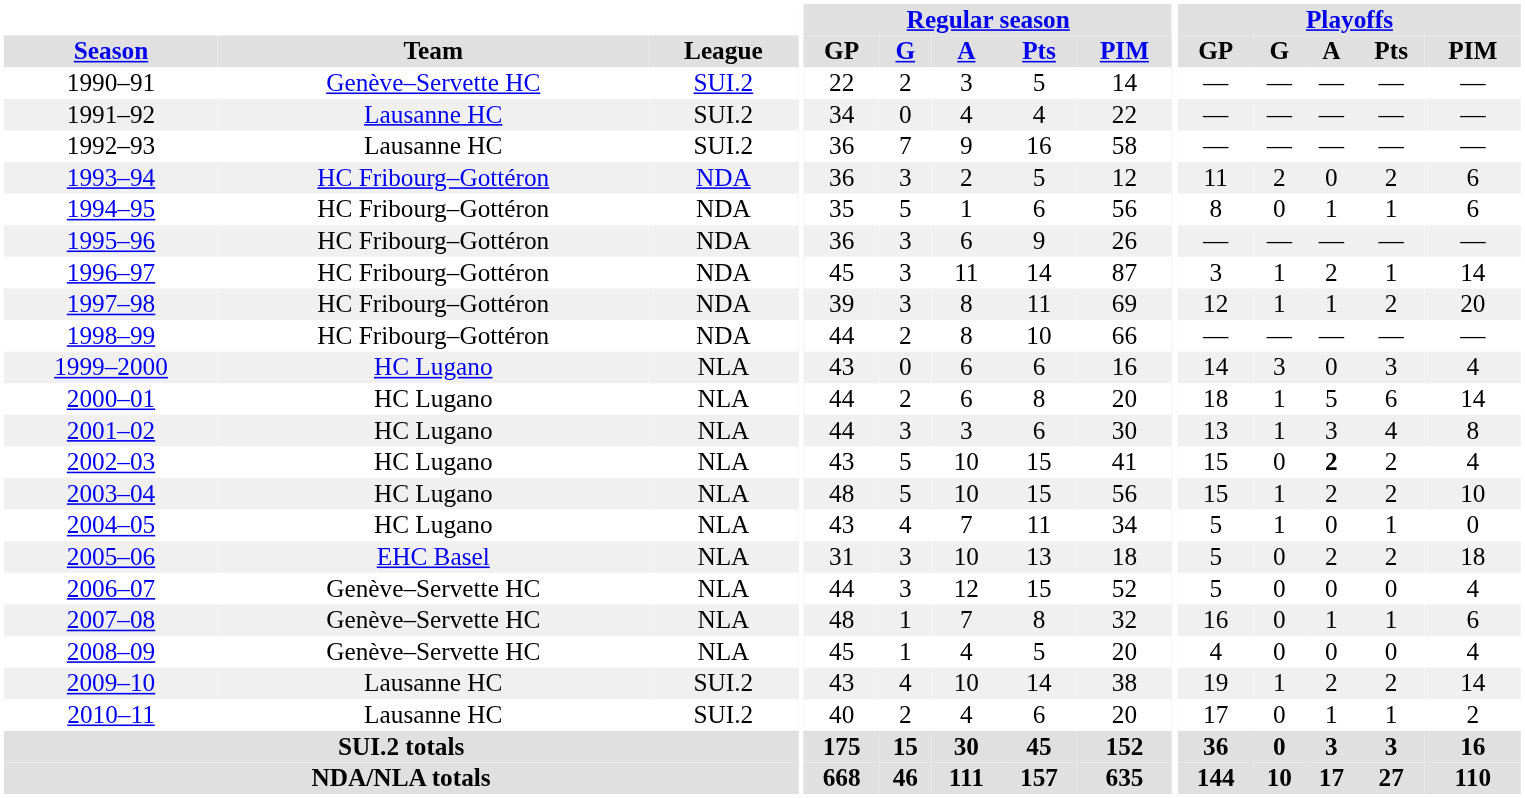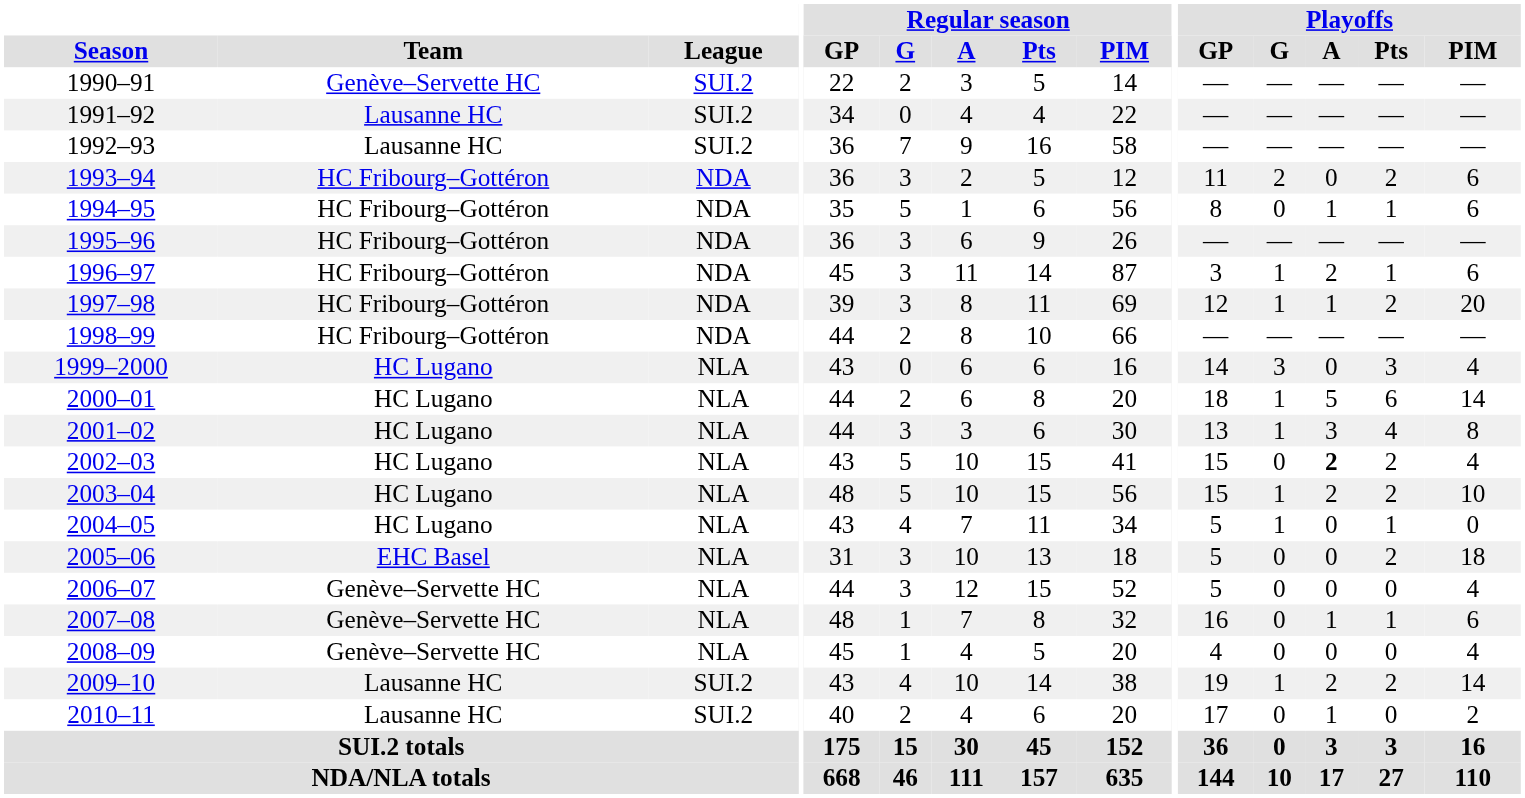 <table border="0" cellpadding="1" cellspacing="0" style="text-align:center; width:60em">
 <tr bgcolor="#e0e0e0">
 <th colspan="3" bgcolor="#ffffff"></th>
 <th rowspan="99" bgcolor="#ffffff"></th>
 <th colspan="5"><a href='#'>Regular season</a></th>
 <th rowspan="99" bgcolor="#ffffff"></th>
 <th colspan="5"><a href='#'>Playoffs</a></th>
 </tr>
 <tr bgcolor="#e0e0e0">
 <th><a href='#'>Season</a></th>
 <th>Team</th>
 <th>League</th>
 <th>GP</th>
 <th><a href='#'>G</a></th>
 <th><a href='#'>A</a></th>
 <th><a href='#'>Pts</a></th>
 <th><a href='#'>PIM</a></th>
 <th>GP</th>
 <th>G</th>
 <th>A</th>
 <th>Pts</th>
 <th>PIM</th>
 </tr>
 <tr>
 <td>1990–91</td>
 <td><a href='#'>Genève–Servette HC</a></td>
 <td><a href='#'>SUI.2</a></td>
 <td>22</td>
 <td>2</td>
 <td>3</td>
 <td>5</td>
 <td>14</td>
 <td>—</td>
 <td>—</td>
 <td>—</td>
 <td>—</td>
 <td>—</td>
 </tr>
 <tr bgcolor="#f0f0f0">
 <td>1991–92</td>
 <td><a href='#'>Lausanne HC</a></td>
 <td>SUI.2</td>
 <td>34</td>
 <td>0</td>
 <td>4</td>
 <td>4</td>
 <td>22</td>
 <td>—</td>
 <td>—</td>
 <td>—</td>
 <td>—</td>
 <td>—</td>
 </tr>
 <tr>
 <td>1992–93</td>
 <td>Lausanne HC</td>
 <td>SUI.2</td>
 <td>36</td>
 <td>7</td>
 <td>9</td>
 <td>16</td>
 <td>58</td>
 <td>—</td>
 <td>—</td>
 <td>—</td>
 <td>—</td>
 <td>—</td>
 </tr>
 <tr bgcolor="#f0f0f0">
 <td><a href='#'>1993–94</a></td>
 <td><a href='#'>HC Fribourg–Gottéron</a></td>
 <td><a href='#'>NDA</a></td>
 <td>36</td>
 <td>3</td>
 <td>2</td>
 <td>5</td>
 <td>12</td>
 <td>11</td>
 <td>2</td>
 <td>0</td>
 <td>2</td>
 <td>6</td>
 </tr>
 <tr>
 <td><a href='#'>1994–95</a></td>
 <td>HC Fribourg–Gottéron</td>
 <td>NDA</td>
 <td>35</td>
 <td>5</td>
 <td>1</td>
 <td>6</td>
 <td>56</td>
 <td>8</td>
 <td>0</td>
 <td>1</td>
 <td>1</td>
 <td>6</td>
 </tr>
 <tr bgcolor="#f0f0f0">
 <td><a href='#'>1995–96</a></td>
 <td>HC Fribourg–Gottéron</td>
 <td>NDA</td>
 <td>36</td>
 <td>3</td>
 <td>6</td>
 <td>9</td>
 <td>26</td>
 <td>—</td>
 <td>—</td>
 <td>—</td>
 <td>—</td>
 <td>—</td>
 </tr>
 <tr>
 <td><a href='#'>1996–97</a></td>
 <td>HC Fribourg–Gottéron</td>
 <td>NDA</td>
 <td>45</td>
 <td>3</td>
 <td>11</td>
 <td>14</td>
 <td>87</td>
 <td>3</td>
 <td>1</td>
 <td>2</td>
 <td>1</td>
-<td>14</td>
+<td>6</td>
 </tr>
 <tr bgcolor="#f0f0f0">
 <td><a href='#'>1997–98</a></td>
 <td>HC Fribourg–Gottéron</td>
 <td>NDA</td>
 <td>39</td>
 <td>3</td>
 <td>8</td>
 <td>11</td>
 <td>69</td>
 <td>12</td>
 <td>1</td>
 <td>1</td>
 <td>2</td>
 <td>20</td>
 </tr>
 <tr>
 <td><a href='#'>1998–99</a></td>
 <td>HC Fribourg–Gottéron</td>
 <td>NDA</td>
 <td>44</td>
 <td>2</td>
 <td>8</td>
 <td>10</td>
 <td>66</td>
 <td>—</td>
 <td>—</td>
 <td>—</td>
 <td>—</td>
 <td>—</td>
 </tr>
 <tr bgcolor="#f0f0f0">
 <td><a href='#'>1999–2000</a></td>
 <td><a href='#'>HC Lugano</a></td>
 <td>NLA</td>
 <td>43</td>
 <td>0</td>
 <td>6</td>
 <td>6</td>
 <td>16</td>
 <td>14</td>
 <td>3</td>
 <td>0</td>
 <td>3</td>
 <td>4</td>
 </tr>
 <tr>
 <td><a href='#'>2000–01</a></td>
 <td>HC Lugano</td>
 <td>NLA</td>
 <td>44</td>
 <td>2</td>
 <td>6</td>
 <td>8</td>
 <td>20</td>
 <td>18</td>
 <td>1</td>
 <td>5</td>
 <td>6</td>
 <td>14</td>
 </tr>
 <tr bgcolor="#f0f0f0">
 <td><a href='#'>2001–02</a></td>
 <td>HC Lugano</td>
 <td>NLA</td>
 <td>44</td>
 <td>3</td>
 <td>3</td>
 <td>6</td>
 <td>30</td>
 <td>13</td>
 <td>1</td>
 <td>3</td>
 <td>4</td>
 <td>8</td>
 </tr>
 <tr>
 <td><a href='#'>2002–03</a></td>
 <td>HC Lugano</td>
 <td>NLA</td>
 <td>43</td>
 <td>5</td>
 <td>10</td>
 <td>15</td>
 <td>41</td>
 <td>15</td>
 <td>0</td>
 <td><strong>2</strong></td>
 <td>2</td>
 <td>4</td>
 </tr>
 <tr bgcolor="#f0f0f0">
 <td><a href='#'>2003–04</a></td>
 <td>HC Lugano</td>
 <td>NLA</td>
 <td>48</td>
 <td>5</td>
 <td>10</td>
 <td>15</td>
 <td>56</td>
 <td>15</td>
 <td>1</td>
 <td>2</td>
 <td>2</td>
 <td>10</td>
 </tr>
 <tr>
 <td><a href='#'>2004–05</a></td>
 <td>HC Lugano</td>
 <td>NLA</td>
 <td>43</td>
 <td>4</td>
 <td>7</td>
 <td>11</td>
 <td>34</td>
 <td>5</td>
 <td>1</td>
 <td>0</td>
 <td>1</td>
 <td>0</td>
 </tr>
 <tr bgcolor="#f0f0f0">
 <td><a href='#'>2005–06</a></td>
 <td><a href='#'>EHC Basel</a></td>
 <td>NLA</td>
 <td>31</td>
 <td>3</td>
 <td>10</td>
 <td>13</td>
 <td>18</td>
 <td>5</td>
 <td>0</td>
-<td>2</td>
+<td>0</td>
 <td>2</td>
 <td>18</td>
 </tr>
 <tr>
 <td><a href='#'>2006–07</a></td>
 <td>Genève–Servette HC</td>
 <td>NLA</td>
 <td>44</td>
 <td>3</td>
 <td>12</td>
 <td>15</td>
 <td>52</td>
 <td>5</td>
 <td>0</td>
 <td>0</td>
 <td>0</td>
 <td>4</td>
 </tr>
 <tr bgcolor="#f0f0f0">
 <td><a href='#'>2007–08</a></td>
 <td>Genève–Servette HC</td>
 <td>NLA</td>
 <td>48</td>
 <td>1</td>
 <td>7</td>
 <td>8</td>
 <td>32</td>
 <td>16</td>
 <td>0</td>
 <td>1</td>
 <td>1</td>
 <td>6</td>
 </tr>
 <tr>
 <td><a href='#'>2008–09</a></td>
 <td>Genève–Servette HC</td>
 <td>NLA</td>
 <td>45</td>
 <td>1</td>
 <td>4</td>
 <td>5</td>
 <td>20</td>
 <td>4</td>
 <td>0</td>
 <td>0</td>
 <td>0</td>
 <td>4</td>
 </tr>
 <tr bgcolor="#f0f0f0">
 <td><a href='#'>2009–10</a></td>
 <td>Lausanne HC</td>
 <td>SUI.2</td>
 <td>43</td>
 <td>4</td>
 <td>10</td>
 <td>14</td>
 <td>38</td>
 <td>19</td>
 <td>1</td>
 <td>2</td>
 <td>2</td>
 <td>14</td>
 </tr>
 <tr>
 <td><a href='#'>2010–11</a></td>
 <td>Lausanne HC</td>
 <td>SUI.2</td>
 <td>40</td>
 <td>2</td>
 <td>4</td>
 <td>6</td>
 <td>20</td>
 <td>17</td>
 <td>0</td>
 <td>1</td>
-<td>1</td>
+<td>0</td>
 <td>2</td>
 </tr>
 <tr bgcolor="#e0e0e0">
 <th colspan="3">SUI.2 totals</th>
 <th>175</th>
 <th>15</th>
 <th>30</th>
 <th>45</th>
 <th>152</th>
 <th>36</th>
 <th>0</th>
 <th>3</th>
 <th>3</th>
 <th>16</th>
 </tr>
 <tr bgcolor="#e0e0e0">
 <th colspan="3">NDA/NLA totals</th>
 <th>668</th>
 <th>46</th>
 <th>111</th>
 <th>157</th>
 <th>635</th>
 <th>144</th>
 <th>10</th>
 <th>17</th>
 <th>27</th>
 <th>110</th>
 </tr>
 </table>
